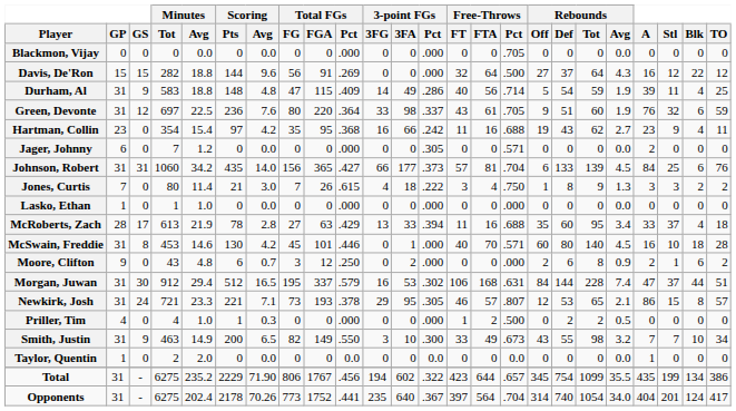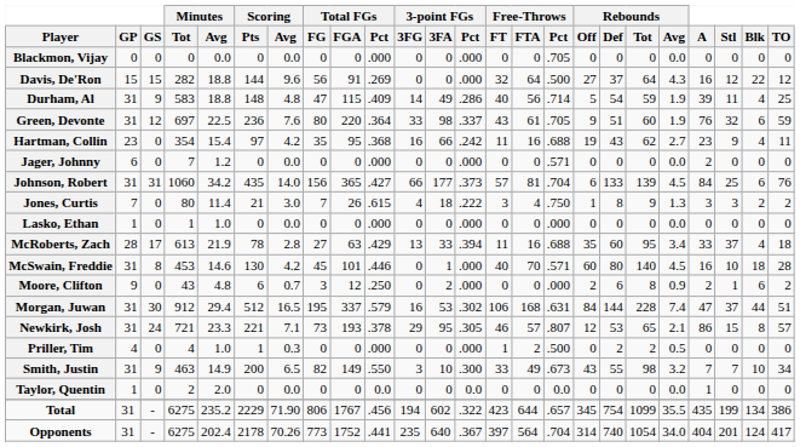 <table class="wikitable sortable" border="1" style="font-size:70%;">
 <tr>
 <th colspan="3" style="border-top-style:hidden; border-left-style:hidden; background: white;"></th>
 <th colspan="2" style=>Minutes</th>
 <th colspan="2" style=>Scoring</th>
 <th colspan="3" style=>Total FGs</th>
 <th colspan="3" style=>3-point FGs</th>
 <th colspan="3" style=>Free-Throws</th>
 <th colspan="4" style=>Rebounds</th>
 <th colspan="4" style="border-top-style:hidden; border-right-style:hidden; background: white;"></th>
 </tr>
 <tr>
 <th scope="col" style=>Player</th>
 <th scope="col" style=>GP</th>
 <th scope="col" style=>GS</th>
 <th scope="col" style=>Tot</th>
 <th scope="col" style=>Avg</th>
 <th scope="col" style=>Pts</th>
 <th scope="col" style=>Avg</th>
 <th scope="col" style=>FG</th>
 <th scope="col" style=>FGA</th>
 <th scope="col" style=>Pct</th>
 <th scope="col" style=>3FG</th>
 <th scope="col" style=>3FA</th>
 <th scope="col" style=>Pct</th>
 <th scope="col" style=>FT</th>
 <th scope="col" style=>FTA</th>
 <th scope="col" style=>Pct</th>
 <th scope="col" style=>Off</th>
 <th scope="col" style=>Def</th>
 <th scope="col" style=>Tot</th>
 <th scope="col" style=>Avg</th>
 <th scope="col" style=>A</th>
 <th scope="col" style=>Stl</th>
 <th scope="col" style=>Blk</th>
 <th scope="col" style=>TO</th>
 </tr>
 <tr>
 <th style=white-space:nowrap>Blackmon, Vijay</th>
 <td align="right">0</td>
 <td align="right">0</td>
 <td align="right">0</td>
 <td align="right">0.0</td>
 <td align="right">0</td>
 <td align="right">0.0</td>
 <td align="right">0</td>
 <td align="right">0</td>
 <td align="right">.000</td>
 <td align="right">0</td>
 <td align="right">0</td>
 <td align="right">.000</td>
 <td align="right">0</td>
 <td align="right">0</td>
 <td align="right">.705</td>
 <td align="right">0</td>
 <td align="right">0</td>
 <td align="right">0</td>
 <td align="right">0.0</td>
 <td align="right">0</td>
 <td align="right">0</td>
 <td align="right">0</td>
 <td align="right">0</td>
 </tr>
 <tr>
 <th style=white-space:nowrap>Davis, De'Ron</th>
 <td align="right">15</td>
 <td align="right">15</td>
 <td align="right">282</td>
 <td align="right">18.8</td>
 <td align="right">144</td>
 <td align="right">9.6</td>
 <td align="right">56</td>
 <td align="right">91</td>
 <td align="right">.269</td>
 <td align="right">0</td>
 <td align="right">0</td>
 <td align="right">.000</td>
 <td align="right">32</td>
 <td align="right">64</td>
 <td align="right">.500</td>
 <td align="right">27</td>
 <td align="right">37</td>
 <td align="right">64</td>
 <td align="right">4.3</td>
 <td align="right">16</td>
 <td align="right">12</td>
 <td align="right">22</td>
 <td align="right">12</td>
 </tr>
 <tr>
 <th style=white-space:nowrap>Durham, Al</th>
 <td align="right" style=>31</td>
 <td align="right">9</td>
 <td align="right">583</td>
 <td align="right">18.8</td>
 <td align="right">148</td>
 <td align="right">4.8</td>
 <td align="right">47</td>
 <td align="right">115</td>
 <td align="right">.409</td>
 <td align="right">14</td>
 <td align="right">49</td>
 <td align="right">.286</td>
 <td align="right">40</td>
 <td align="right">56</td>
 <td align="right">.714</td>
 <td align="right">5</td>
 <td align="right">54</td>
 <td align="right">59</td>
 <td align="right">1.9</td>
 <td align="right">39</td>
 <td align="right">11</td>
 <td align="right">4</td>
 <td align="right">25</td>
 </tr>
 <tr>
 <th style=white-space:nowrap>Green, Devonte</th>
 <td align="right" style=>31</td>
 <td align="right">12</td>
 <td align="right">697</td>
 <td align="right">22.5</td>
 <td align="right">236</td>
 <td align="right">7.6</td>
 <td align="right">80</td>
 <td align="right">220</td>
 <td align="right">.364</td>
 <td align="right">33</td>
 <td align="right">98</td>
 <td align="right">.337</td>
 <td align="right">43</td>
 <td align="right">61</td>
 <td align="right">.705</td>
 <td align="right">9</td>
 <td align="right">51</td>
 <td align="right">60</td>
 <td align="right">1.9</td>
 <td align="right">76</td>
 <td align="right">32</td>
 <td align="right">6</td>
 <td align="right">59</td>
 </tr>
 <tr>
 <th style=white-space:nowrap>Hartman, Collin</th>
 <td align="right">23</td>
 <td align="right">0</td>
 <td align="right">354</td>
 <td align="right">15.4</td>
 <td align="right">97</td>
 <td align="right">4.2</td>
 <td align="right">35</td>
 <td align="right">95</td>
 <td align="right">.368</td>
 <td align="right">16</td>
 <td align="right">66</td>
 <td align="right">.242</td>
 <td align="right">11</td>
 <td align="right">16</td>
 <td align="right">.688</td>
 <td align="right">19</td>
 <td align="right">43</td>
 <td align="right">62</td>
 <td align="right">2.7</td>
 <td align="right">23</td>
 <td align="right">9</td>
 <td align="right">4</td>
 <td align="right">11</td>
 </tr>
 <tr>
 <th style=white-space:nowrap>Jager, Johnny</th>
 <td align="right">6</td>
 <td align="right">0</td>
 <td align="right">7</td>
 <td align="right">1.2</td>
 <td align="right">0</td>
 <td align="right">0.0</td>
 <td align="right">0</td>
 <td align="right">0</td>
 <td align="right">.000</td>
 <td align="right">0</td>
 <td align="right">0</td>
-<td align="right">.305</td>
+<td align="right">.000</td>
 <td align="right">0</td>
 <td align="right">0</td>
 <td align="right">.571</td>
 <td align="right">0</td>
 <td align="right">0</td>
 <td align="right">0</td>
 <td align="right">0.0</td>
 <td align="right">2</td>
 <td align="right">0</td>
 <td align="right">0</td>
 <td align="right">0</td>
 </tr>
 <tr>
 <th style=white-space:nowrap>Johnson, Robert</th>
 <td align="right" style=>31</td>
 <td align="right" style=>31</td>
 <td align="right" style=>1060</td>
 <td align="right" style=>34.2</td>
 <td align="right">435</td>
 <td align="right">14.0</td>
 <td align="right">156</td>
 <td align="right" style=>365</td>
 <td align="right">.427</td>
 <td align="right" style=>66</td>
 <td align="right" style=>177</td>
 <td align="right">.373</td>
 <td align="right">57</td>
 <td align="right">81</td>
 <td align="right">.704</td>
 <td align="right">6</td>
 <td align="right">133</td>
 <td align="right">139</td>
 <td align="right">4.5</td>
 <td align="right">84</td>
 <td align="right">25</td>
 <td align="right">6</td>
 <td align="right" style=>76</td>
 </tr>
 <tr>
 <th style=white-space:nowrap>Jones, Curtis</th>
 <td align="right">7</td>
 <td align="right">0</td>
 <td align="right">80</td>
 <td align="right">11.4</td>
 <td align="right">21</td>
 <td align="right">3.0</td>
 <td align="right">7</td>
 <td align="right">26</td>
 <td align="right" style=>.615</td>
 <td align="right">4</td>
 <td align="right">18</td>
 <td align="right">.222</td>
 <td align="right">3</td>
 <td align="right">4</td>
 <td align="right">.750</td>
 <td align="right">1</td>
 <td align="right">8</td>
 <td align="right">9</td>
 <td align="right">1.3</td>
 <td align="right">3</td>
 <td align="right">3</td>
 <td align="right">2</td>
 <td align="right">2</td>
 </tr>
 <tr>
 <th style=white-space:nowrap>Lasko, Ethan</th>
 <td align="right">1</td>
 <td align="right">0</td>
 <td align="right">1</td>
 <td align="right">1.0</td>
 <td align="right">0</td>
 <td align="right">0.0</td>
 <td align="right">0</td>
 <td align="right">0</td>
 <td align="right">.000</td>
 <td align="right">0</td>
 <td align="right">0</td>
 <td align="right">.000</td>
 <td align="right">0</td>
 <td align="right">0</td>
 <td align="right">.000</td>
 <td align="right">0</td>
 <td align="right">0</td>
 <td align="right">0</td>
 <td align="right">0.0</td>
 <td align="right">0</td>
 <td align="right">0</td>
 <td align="right">0</td>
 <td align="right">0</td>
 </tr>
 <tr>
 <th style=white-space:nowrap>McRoberts, Zach</th>
 <td align="right">28</td>
 <td align="right">17</td>
 <td align="right">613</td>
 <td align="right">21.9</td>
 <td align="right">78</td>
 <td align="right">2.8</td>
 <td align="right">27</td>
 <td align="right">63</td>
 <td align="right">.429</td>
 <td align="right">13</td>
 <td align="right">33</td>
 <td align="right" style=>.394</td>
 <td align="right">11</td>
 <td align="right">16</td>
 <td align="right">.688</td>
 <td align="right">35</td>
 <td align="right">60</td>
 <td align="right">95</td>
 <td align="right">3.4</td>
 <td align="right">33</td>
 <td align="right" style=>37</td>
 <td align="right">4</td>
 <td align="right">18</td>
 </tr>
 <tr>
 <th style=white-space:nowrap>McSwain, Freddie</th>
 <td align="right" style=>31</td>
 <td align="right">8</td>
 <td align="right">453</td>
 <td align="right">14.6</td>
 <td align="right">130</td>
 <td align="right">4.2</td>
 <td align="right">45</td>
 <td align="right">101</td>
 <td align="right">.446</td>
 <td align="right">0</td>
 <td align="right">1</td>
 <td align="right">.000</td>
 <td align="right">40</td>
 <td align="right">70</td>
 <td align="right">.571</td>
 <td align="right">60</td>
 <td align="right">80</td>
 <td align="right">140</td>
 <td align="right">4.5</td>
 <td align="right">16</td>
 <td align="right">10</td>
 <td align="right">18</td>
 <td align="right">28</td>
 </tr>
 <tr>
 <th style=white-space:nowrap>Moore, Clifton</th>
 <td align="right">9</td>
 <td align="right">0</td>
 <td align="right">43</td>
 <td align="right">4.8</td>
 <td align="right">6</td>
 <td align="right">0.7</td>
 <td align="right">3</td>
 <td align="right">12</td>
 <td align="right">.250</td>
 <td align="right">0</td>
 <td align="right">2</td>
 <td align="right">.000</td>
 <td align="right">0</td>
 <td align="right">0</td>
 <td align="right">.000</td>
 <td align="right">2</td>
 <td align="right">6</td>
 <td align="right">8</td>
 <td align="right">0.9</td>
 <td align="right">2</td>
 <td align="right">1</td>
 <td align="right">6</td>
 <td align="right">2</td>
 </tr>
 <tr>
 <th style=white-space:nowrap>Morgan, Juwan</th>
 <td align="right" style=>31</td>
 <td align="right">30</td>
 <td align="right">912</td>
 <td align="right">29.4</td>
 <td align="right" style=>512</td>
 <td align="right" style=>16.5</td>
 <td align="right" style=>195</td>
 <td align="right">337</td>
 <td align="right">.579</td>
 <td align="right">16</td>
 <td align="right">53</td>
 <td align="right">.302</td>
 <td align="right" style=>106</td>
 <td align="right" style=>168</td>
 <td align="right">.631</td>
 <td align="right" style=>84</td>
 <td align="right" style=>144</td>
 <td align="right" style=>228</td>
 <td align="right" style=>7.4</td>
 <td align="right">47</td>
 <td align="right" style=>37</td>
 <td align="right" style=>44</td>
 <td align="right">51</td>
 </tr>
 <tr>
 <th style=white-space:nowrap>Newkirk, Josh</th>
 <td align="right" style=>31</td>
 <td align="right">24</td>
 <td align="right">721</td>
 <td align="right">23.3</td>
 <td align="right">221</td>
 <td align="right">7.1</td>
 <td align="right">73</td>
 <td align="right">193</td>
 <td align="right">.378</td>
 <td align="right">29</td>
 <td align="right">95</td>
 <td align="right">.305</td>
 <td align="right">46</td>
 <td align="right">57</td>
 <td align="right" style=>.807</td>
 <td align="right">12</td>
 <td align="right">53</td>
 <td align="right">65</td>
 <td align="right">2.1</td>
 <td align="right" style=>86</td>
 <td align="right">15</td>
 <td align="right">8</td>
 <td align="right">57</td>
 </tr>
 <tr>
 <th style=white-space:nowrap>Priller, Tim</th>
 <td align="right">4</td>
 <td align="right">0</td>
 <td align="right">4</td>
 <td align="right">1.0</td>
 <td align="right">1</td>
 <td align="right">0.3</td>
 <td align="right">0</td>
 <td align="right">0</td>
 <td align="right">.000</td>
 <td align="right">0</td>
 <td align="right">0</td>
 <td align="right">.000</td>
 <td align="right">1</td>
 <td align="right">2</td>
 <td align="right">.500</td>
 <td align="right">0</td>
 <td align="right">2</td>
 <td align="right">2</td>
 <td align="right">0.5</td>
 <td align="right">0</td>
 <td align="right">0</td>
 <td align="right">0</td>
 <td align="right">0</td>
 </tr>
 <tr>
 <th style=white-space:nowrap>Smith, Justin</th>
 <td align="right" style=>31</td>
 <td align="right">9</td>
 <td align="right">463</td>
 <td align="right">14.9</td>
 <td align="right">200</td>
 <td align="right">6.5</td>
 <td align="right">82</td>
 <td align="right">149</td>
 <td align="right">.550</td>
 <td align="right">3</td>
 <td align="right">10</td>
 <td align="right">.300</td>
 <td align="right">33</td>
 <td align="right">49</td>
 <td align="right">.673</td>
 <td align="right">43</td>
 <td align="right">55</td>
 <td align="right">98</td>
 <td align="right">3.2</td>
 <td align="right">7</td>
 <td align="right">7</td>
 <td align="right">10</td>
 <td align="right">34</td>
 </tr>
 <tr>
 <th style=white-space:nowrap>Taylor, Quentin</th>
 <td align="right">1</td>
 <td align="right">0</td>
 <td align="right">2</td>
 <td align="right">2.0</td>
 <td align="right">0</td>
 <td align="right">0.0</td>
 <td align="right">0</td>
 <td align="right">0</td>
 <td align="right">0.0</td>
 <td align="right">0</td>
 <td align="right">0</td>
 <td align="right">0.0</td>
 <td align="right">0</td>
 <td align="right">0</td>
 <td align="right">0.0</td>
 <td align="right">0</td>
 <td align="right">0</td>
 <td align="right">0</td>
 <td align="right">0.0</td>
 <td align="right">1</td>
 <td align="right">0</td>
 <td align="right">0</td>
 <td align="right">0</td>
 </tr>
 <tr>
 </tr>
 <tr class="sortbottom">
 <td align="center" style=><strong>Total</strong></td>
 <td align="center" style=>31</td>
 <td align="center" style=>-</td>
 <td align="center" style=>6275</td>
 <td align="center" style=>235.2</td>
 <td align="center" style=>2229</td>
 <td align="center" style=>71.90</td>
 <td align="center" style=>806</td>
 <td align="center" style=>1767</td>
 <td align="center" style=>.456</td>
 <td align="center" style=>194</td>
 <td align="center" style=>602</td>
 <td align="center" style=>.322</td>
 <td align="center" style=>423</td>
 <td align="center" style=>644</td>
 <td align="center" style=>.657</td>
 <td align="center" style=>345</td>
 <td align="center" style=>754</td>
 <td align="center" style=>1099</td>
 <td align="center" style=>35.5</td>
 <td align="center" style=>435</td>
 <td align="center" style=>199</td>
 <td align="center" style=>134</td>
 <td align="center" style=>386</td>
 </tr>
 <tr class="sortbottom">
 <td align="center"><strong>Opponents</strong></td>
 <td align="center">31</td>
 <td align="center">-</td>
 <td align="center">6275</td>
 <td align="center">202.4</td>
 <td align="center">2178</td>
 <td align="center">70.26</td>
 <td align="center">773</td>
 <td align="center">1752</td>
 <td align="center">.441</td>
 <td align="center">235</td>
 <td align="center">640</td>
 <td align="center">.367</td>
 <td align="center">397</td>
 <td align="center">564</td>
 <td align="center">.704</td>
 <td align="center">314</td>
 <td align="center">740</td>
 <td align="center">1054</td>
 <td align="center">34.0</td>
 <td align="center">404</td>
 <td align="center">201</td>
 <td align="center">124</td>
 <td align="center">417</td>
 </tr>
 </table>
